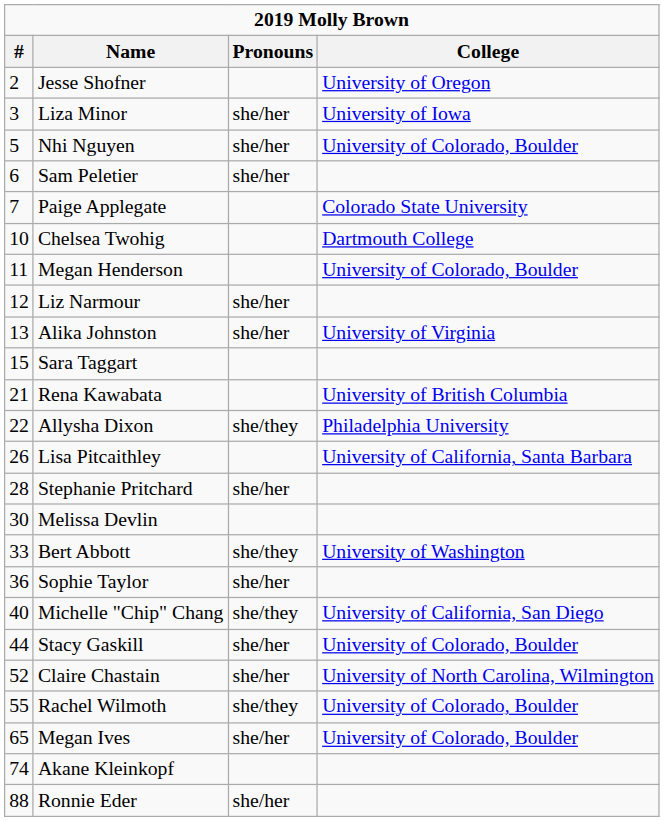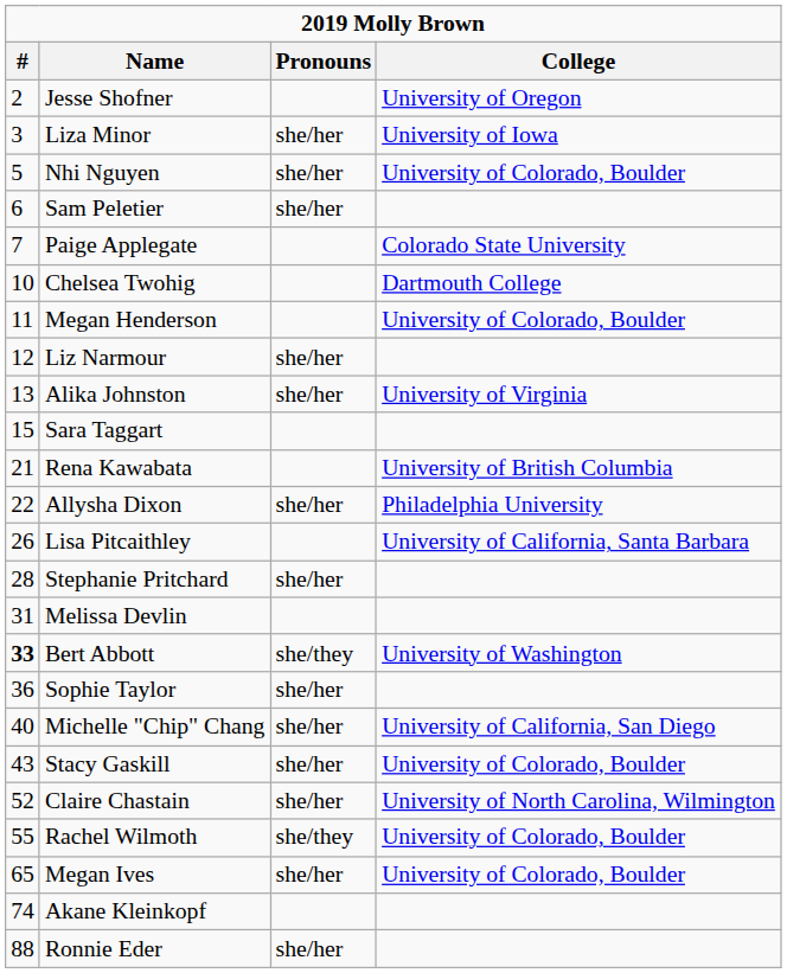 <table class="wikitable sortable">
 <tr>
 <td colspan="4" style="color:black; text-align:center"><strong>2019 Molly Brown</strong></td>
 </tr>
 <tr>
 <th>#</th>
 <th>Name</th>
 <th>Pronouns</th>
 <th>College</th>
 </tr>
 <tr>
 <td>2</td>
 <td>Jesse Shofner</td>
 <td></td>
 <td><a href='#'>University of Oregon</a></td>
 </tr>
 <tr>
 <td>3</td>
 <td>Liza Minor</td>
 <td>she/her</td>
 <td><a href='#'>University of Iowa</a></td>
 </tr>
 <tr>
 <td>5</td>
 <td>Nhi Nguyen</td>
 <td>she/her</td>
 <td><a href='#'>University of Colorado, Boulder</a></td>
 </tr>
 <tr>
 <td>6</td>
 <td>Sam Peletier</td>
 <td>she/her</td>
 <td></td>
 </tr>
 <tr>
 <td>7</td>
 <td>Paige Applegate</td>
 <td></td>
 <td><a href='#'>Colorado State University</a></td>
 </tr>
 <tr>
 <td>10</td>
 <td>Chelsea Twohig</td>
 <td></td>
 <td><a href='#'>Dartmouth College</a></td>
 </tr>
 <tr>
 <td>11</td>
 <td>Megan Henderson</td>
 <td></td>
 <td><a href='#'>University of Colorado, Boulder</a></td>
 </tr>
 <tr>
 <td>12</td>
 <td>Liz Narmour</td>
 <td>she/her</td>
 <td></td>
 </tr>
 <tr>
 <td>13</td>
 <td>Alika Johnston</td>
 <td>she/her</td>
 <td><a href='#'>University of Virginia</a></td>
 </tr>
 <tr>
 <td>15</td>
 <td>Sara Taggart</td>
 <td></td>
 <td></td>
 </tr>
 <tr>
 <td>21</td>
 <td>Rena Kawabata</td>
 <td></td>
 <td><a href='#'>University of British Columbia</a></td>
 </tr>
 <tr>
 <td>22</td>
 <td>Allysha Dixon</td>
-<td>she/they</td>
+<td>she/her</td>
 <td><a href='#'>Philadelphia University</a></td>
 </tr>
 <tr>
 <td>26</td>
 <td>Lisa Pitcaithley</td>
 <td></td>
 <td><a href='#'>University of California, Santa Barbara</a></td>
 </tr>
 <tr>
 <td>28</td>
 <td>Stephanie Pritchard</td>
 <td>she/her</td>
 <td></td>
 </tr>
 <tr>
-<td>30</td>
+<td>31</td>
 <td>Melissa Devlin</td>
 <td></td>
 <td></td>
 </tr>
 <tr>
-<td>33</td>
+<td><strong>33</strong></td>
 <td>Bert Abbott</td>
 <td>she/they</td>
 <td><a href='#'>University of Washington</a></td>
 </tr>
 <tr>
 <td>36</td>
 <td>Sophie Taylor</td>
 <td>she/her</td>
 <td></td>
 </tr>
 <tr>
 <td>40</td>
 <td>Michelle "Chip" Chang</td>
-<td>she/they</td>
+<td>she/her</td>
 <td><a href='#'>University of California, San Diego</a></td>
 </tr>
 <tr>
-<td>44</td>
+<td>43</td>
 <td>Stacy Gaskill</td>
 <td>she/her</td>
 <td><a href='#'>University of Colorado, Boulder</a></td>
 </tr>
 <tr>
 <td>52</td>
 <td>Claire Chastain</td>
 <td>she/her</td>
 <td><a href='#'>University of North Carolina, Wilmington</a></td>
 </tr>
 <tr>
 <td>55</td>
 <td>Rachel Wilmoth</td>
 <td>she/they</td>
 <td><a href='#'>University of Colorado, Boulder</a></td>
 </tr>
 <tr>
 <td>65</td>
 <td>Megan Ives</td>
 <td>she/her</td>
 <td><a href='#'>University of Colorado, Boulder</a></td>
 </tr>
 <tr>
 <td>74</td>
 <td>Akane Kleinkopf</td>
 <td></td>
 <td></td>
 </tr>
 <tr>
 <td>88</td>
 <td>Ronnie Eder</td>
 <td>she/her</td>
 <td></td>
 </tr>
 </table>
